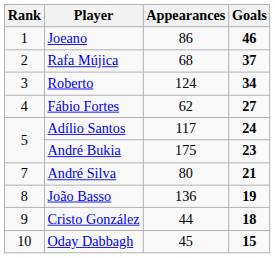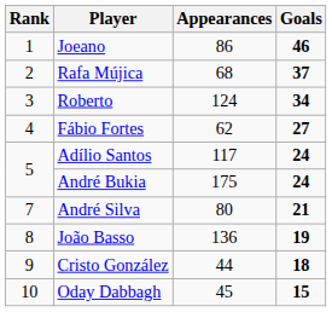 <table class="wikitable" style="text-align:center;">
 <tr>
 <th>Rank</th>
 <th>Player</th>
 <th>Appearances</th>
 <th>Goals</th>
 </tr>
 <tr>
 <td rowspan=1>1</td>
 <td align="left"> <a href='#'>Joeano</a></td>
 <td>86</td>
 <td><strong>46</strong></td>
 </tr>
 <tr>
 <td rowspan=1>2</td>
 <td align="left"> <a href='#'>Rafa Mújica</a></td>
 <td>68</td>
 <td><strong>37</strong></td>
 </tr>
 <tr>
 <td rowspan=1>3</td>
 <td align="left"> <a href='#'>Roberto</a></td>
 <td>124</td>
 <td><strong>34</strong></td>
 </tr>
 <tr>
 <td rowspan=1>4</td>
 <td align="left"> <a href='#'>Fábio Fortes</a></td>
 <td>62</td>
 <td><strong>27</strong></td>
 </tr>
 <tr>
 <td rowspan=2>5</td>
 <td align="left"> <a href='#'>Adílio Santos</a></td>
 <td>117</td>
 <td><strong>24</strong></td>
 </tr>
 <tr>
 <td align="left"> <a href='#'>André Bukia</a></td>
 <td>175</td>
-<td><strong>23</strong></td>
+<td><strong>24</strong></td>
 </tr>
 <tr>
 <td rowspan=1>7</td>
 <td align="left"> <a href='#'>André Silva</a></td>
 <td>80</td>
 <td><strong>21</strong></td>
 </tr>
 <tr>
 <td rowspan=1>8</td>
 <td align="left"> <a href='#'>João Basso</a></td>
 <td>136</td>
 <td><strong>19</strong></td>
 </tr>
 <tr>
 <td rowspan=1>9</td>
 <td align="left"> <a href='#'>Cristo González</a></td>
 <td>44</td>
 <td><strong>18</strong></td>
 </tr>
 <tr>
 <td rowspan=1>10</td>
 <td align="left"> <a href='#'>Oday Dabbagh</a></td>
 <td>45</td>
 <td><strong>15</strong></td>
 </tr>
 </table>
